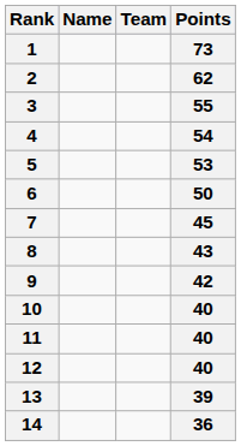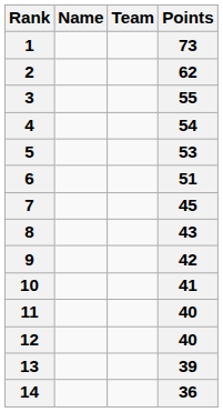 <table class="wikitable">
 <tr style="background:#ccccff;">
 <th>Rank</th>
 <th>Name</th>
 <th>Team</th>
 <th>Points</th>
 </tr>
 <tr>
 <th>1</th>
 <td></td>
 <td></td>
 <th>73</th>
 </tr>
 <tr>
 <th>2</th>
 <td></td>
 <td></td>
 <th>62</th>
 </tr>
 <tr>
 <th>3</th>
 <td></td>
 <td></td>
 <th>55</th>
 </tr>
 <tr>
 <th>4</th>
 <td></td>
 <td></td>
 <th>54</th>
 </tr>
 <tr>
 <th>5</th>
 <td></td>
 <td></td>
 <th>53</th>
 </tr>
 <tr>
 <th>6</th>
 <td></td>
 <td></td>
-<th>50</th>
+<th>51</th>
 </tr>
 <tr>
 <th>7</th>
 <td></td>
 <td></td>
 <th>45</th>
 </tr>
 <tr>
 <th>8</th>
 <td></td>
 <td></td>
 <th>43</th>
 </tr>
 <tr>
 <th>9</th>
 <td></td>
 <td></td>
 <th>42</th>
 </tr>
 <tr>
 <th>10</th>
 <td></td>
 <td></td>
-<th>40</th>
+<th>41</th>
 </tr>
 <tr>
 <th>11</th>
 <td></td>
 <td></td>
 <th>40</th>
 </tr>
 <tr>
 <th>12</th>
 <td></td>
 <td></td>
 <th>40</th>
 </tr>
 <tr>
 <th>13</th>
 <td></td>
 <td></td>
 <th>39</th>
 </tr>
 <tr>
 <th>14</th>
 <td></td>
 <td></td>
 <th>36</th>
 </tr>
 </table>
